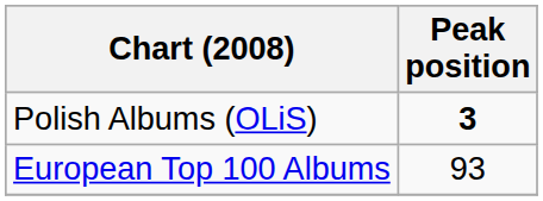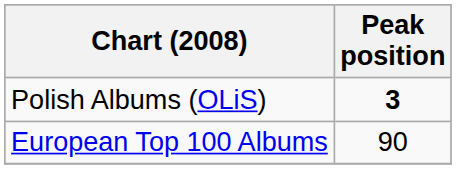 <table class="wikitable sortable">
 <tr>
 <th>Chart (2008)</th>
 <th>Peak<br>position</th>
 </tr>
 <tr>
 <td>Polish Albums (<a href='#'>OLiS</a>)</td>
 <td style="text-align:center;"><strong>3</strong></td>
 </tr>
 <tr>
 <td><a href='#'>European Top 100 Albums</a></td>
-<td style="text-align:center;">93</td>
+<td style="text-align:center;">90</td>
 </tr>
 <tr>
 </tr>
 </table>
